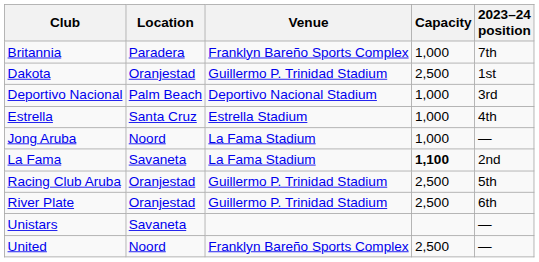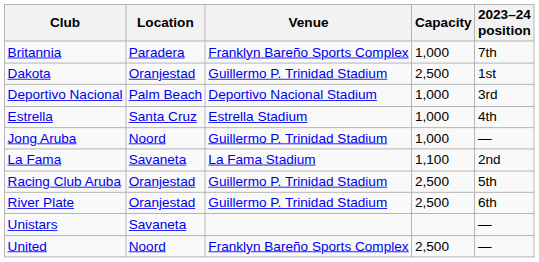 <table class="wikitable sortable">
 <tr>
 <th>Club</th>
 <th>Location</th>
 <th>Venue</th>
 <th>Capacity</th>
 <th>2023–24<br>position</th>
 </tr>
 <tr>
 <td><a href='#'>Britannia</a></td>
 <td><a href='#'>Paradera</a></td>
 <td><a href='#'>Franklyn Bareño Sports Complex</a></td>
 <td>1,000</td>
 <td>7th</td>
 </tr>
 <tr>
 <td><a href='#'>Dakota</a></td>
 <td><a href='#'>Oranjestad</a></td>
 <td><a href='#'>Guillermo P. Trinidad Stadium</a></td>
 <td>2,500</td>
 <td>1st</td>
 </tr>
 <tr>
 <td><a href='#'>Deportivo Nacional</a></td>
 <td><a href='#'>Palm Beach</a></td>
 <td><a href='#'>Deportivo Nacional Stadium</a></td>
 <td>1,000</td>
 <td>3rd</td>
 </tr>
 <tr>
 <td><a href='#'>Estrella</a></td>
 <td><a href='#'>Santa Cruz</a></td>
 <td><a href='#'>Estrella Stadium</a></td>
 <td>1,000</td>
 <td>4th</td>
 </tr>
 <tr>
 <td><a href='#'>Jong Aruba</a></td>
 <td><a href='#'>Noord</a></td>
-<td><a href='#'>La Fama Stadium</a></td>
+<td><a href='#'>Guillermo P. Trinidad Stadium</a></td>
 <td>1,000</td>
 <td>—</td>
 </tr>
 <tr>
 <td><a href='#'>La Fama</a></td>
 <td><a href='#'>Savaneta</a></td>
 <td><a href='#'>La Fama Stadium</a></td>
-<td><strong>1,100</strong></td>
+<td>1,100</td>
 <td>2nd</td>
 </tr>
 <tr>
 <td><a href='#'>Racing Club Aruba</a></td>
 <td><a href='#'>Oranjestad</a></td>
 <td><a href='#'>Guillermo P. Trinidad Stadium</a></td>
 <td>2,500</td>
 <td>5th</td>
 </tr>
 <tr>
 <td><a href='#'>River Plate</a></td>
 <td><a href='#'>Oranjestad</a></td>
 <td><a href='#'>Guillermo P. Trinidad Stadium</a></td>
 <td>2,500</td>
 <td>6th</td>
 </tr>
 <tr>
 <td><a href='#'>Unistars</a></td>
 <td><a href='#'>Savaneta</a></td>
 <td></td>
 <td></td>
 <td>—</td>
 </tr>
 <tr>
 <td><a href='#'>United</a></td>
 <td><a href='#'>Noord</a></td>
 <td><a href='#'>Franklyn Bareño Sports Complex</a></td>
 <td>2,500</td>
 <td>—</td>
 </tr>
 </table>
